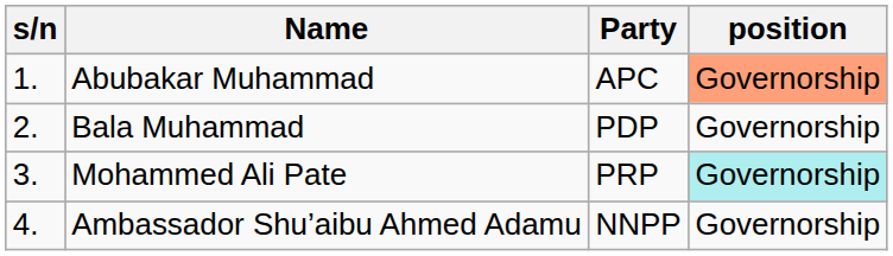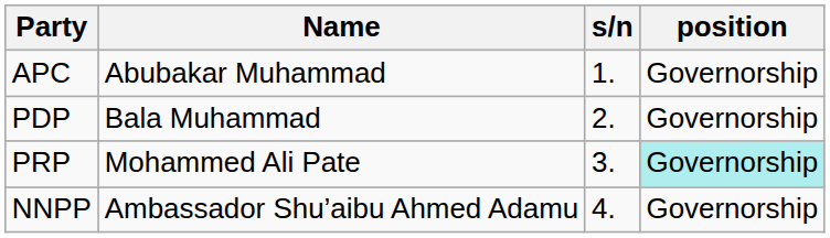 <table class="wikitable">
 <tr>
+<th>Party</th>
+<th>Name</th>
 <th>s/n</th>
-<th>Name</th>
-<th>Party</th>
 <th>position</th>
 </tr>
 <tr>
+<td>APC</td>
+<td>Abubakar Muhammad</td>
 <td>1.</td>
-<td>Abubakar Muhammad</td>
-<td>APC</td>
-<td style="background: lightsalmon;">Governorship</td>
-</tr>
-<tr>
-<td>2.</td>
-<td>Bala Muhammad</td>
-<td>PDP</td>
 <td>Governorship</td>
 </tr>
 <tr>
+<td>PDP</td>
+<td>Bala Muhammad</td>
+<td>2.</td>
+<td>Governorship</td>
+</tr>
+<tr>
+<td>PRP</td>
+<td>Mohammed Ali Pate</td>
 <td>3.</td>
-<td>Mohammed Ali Pate</td>
-<td>PRP</td>
 <td style="background: paleturquoise;">Governorship</td>
 </tr>
 <tr>
+<td>NNPP</td>
+<td>Ambassador Shu’aibu Ahmed Adamu</td>
 <td>4.</td>
-<td>Ambassador Shu’aibu Ahmed Adamu</td>
-<td>NNPP</td>
 <td>Governorship</td>
 </tr>
 </table>
